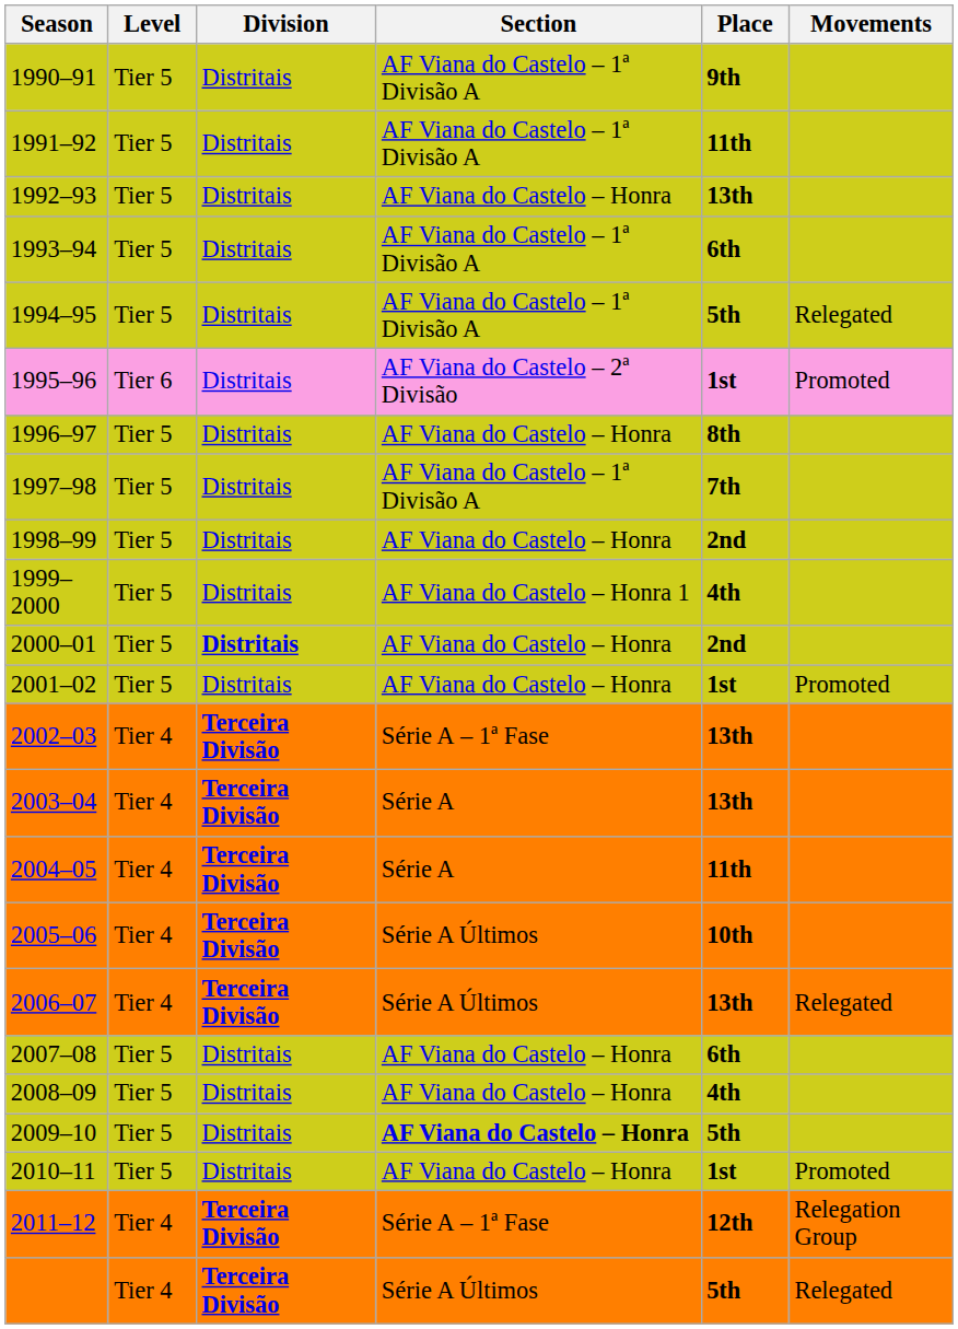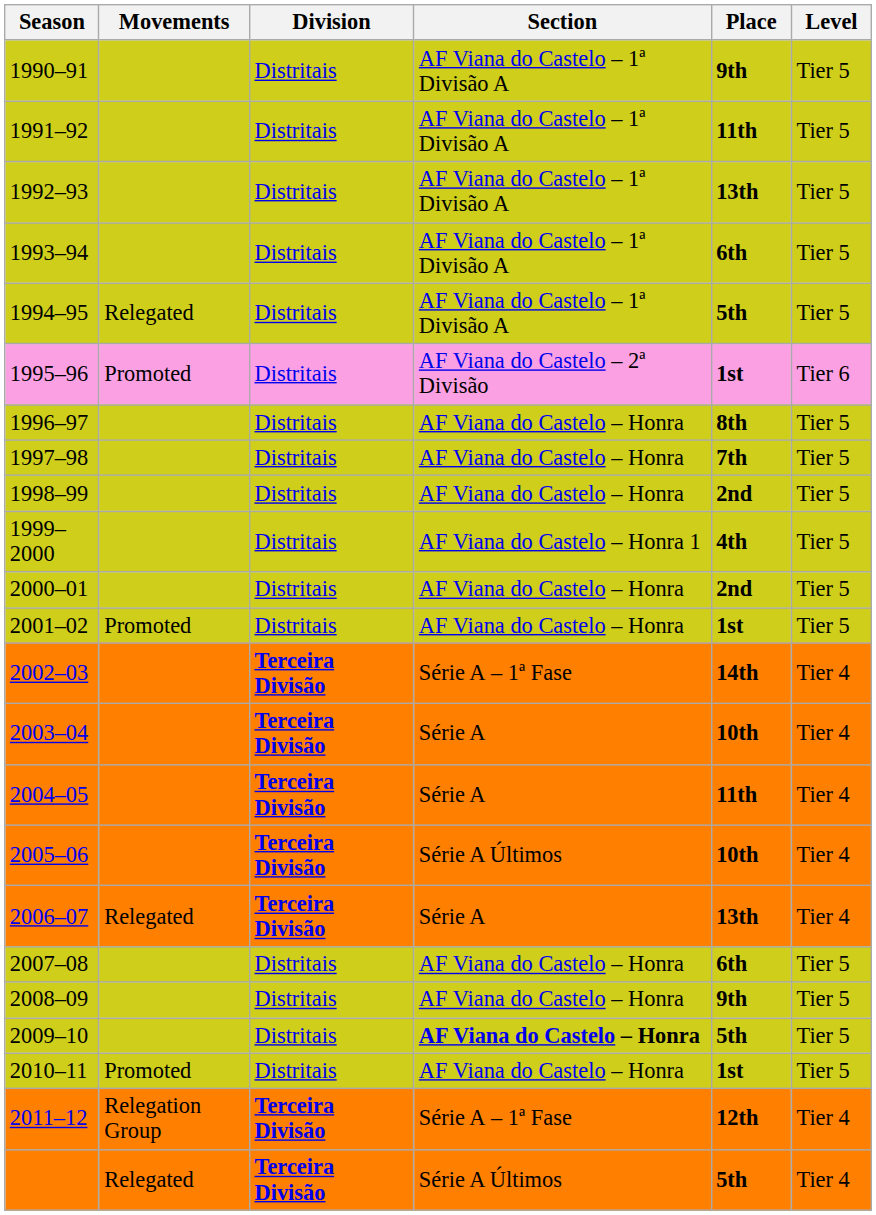 <table class="wikitable" style="text-align: left;">
 <tr>
 <th style="width: 60px;"><strong>Season</strong></th>
-<th style="width: 50px;"><strong>Level</strong></th>
+<th style="width: 100px;"><strong>Movements</strong></th>
 <th style="width: 110px;"><strong>Division</strong></th>
 <th style="width: 205px;"><strong>Section</strong></th>
 <th style="width: 50px;"><strong>Place</strong></th>
-<th style="width: 100px;"><strong>Movements</strong></th>
+<th style="width: 50px;"><strong>Level</strong></th>
 </tr>
 <tr>
 <td style="background:#CECE1B;">1990–91</td>
-<td style="background:#CECE1B;">Tier 5</td>
+<td style="background:#CECE1B;"></td>
 <td style="background:#CECE1B;"><a href='#'>Distritais</a></td>
 <td style="background:#CECE1B;"><a href='#'>AF Viana do Castelo</a> – 1ª Divisão A</td>
 <td style="background:#CECE1B;"><strong>9th</strong></td>
-<td style="background:#CECE1B;"></td>
+<td style="background:#CECE1B;">Tier 5</td>
 </tr>
 <tr>
 <td style="background:#CECE1B;">1991–92</td>
-<td style="background:#CECE1B;">Tier 5</td>
+<td style="background:#CECE1B;"></td>
 <td style="background:#CECE1B;"><a href='#'>Distritais</a></td>
 <td style="background:#CECE1B;"><a href='#'>AF Viana do Castelo</a> – 1ª Divisão A</td>
 <td style="background:#CECE1B;"><strong>11th</strong></td>
-<td style="background:#CECE1B;"></td>
+<td style="background:#CECE1B;">Tier 5</td>
 </tr>
 <tr>
 <td style="background:#CECE1B;">1992–93</td>
+<td style="background:#CECE1B;"></td>
+<td style="background:#CECE1B;"><a href='#'>Distritais</a></td>
+<td style="background:#CECE1B;"><a href='#'>AF Viana do Castelo</a> – 1ª Divisão A</td>
+<td style="background:#CECE1B;"><strong>13th</strong></td>
 <td style="background:#CECE1B;">Tier 5</td>
-<td style="background:#CECE1B;"><a href='#'>Distritais</a></td>
-<td style="background:#CECE1B;"><a href='#'>AF Viana do Castelo</a> – Honra</td>
-<td style="background:#CECE1B;"><strong>13th</strong></td>
-<td style="background:#CECE1B;"></td>
 </tr>
 <tr>
 <td style="background:#CECE1B;">1993–94</td>
-<td style="background:#CECE1B;">Tier 5</td>
+<td style="background:#CECE1B;"></td>
 <td style="background:#CECE1B;"><a href='#'>Distritais</a></td>
 <td style="background:#CECE1B;"><a href='#'>AF Viana do Castelo</a> – 1ª Divisão A</td>
 <td style="background:#CECE1B;"><strong>6th</strong></td>
-<td style="background:#CECE1B;"></td>
+<td style="background:#CECE1B;">Tier 5</td>
 </tr>
 <tr>
 <td style="background:#CECE1B;">1994–95</td>
-<td style="background:#CECE1B;">Tier 5</td>
+<td style="background:#CECE1B;">Relegated</td>
 <td style="background:#CECE1B;"><a href='#'>Distritais</a></td>
 <td style="background:#CECE1B;"><a href='#'>AF Viana do Castelo</a> – 1ª Divisão A</td>
 <td style="background:#CECE1B;"><strong>5th</strong></td>
-<td style="background:#CECE1B;">Relegated</td>
+<td style="background:#CECE1B;">Tier 5</td>
 </tr>
 <tr>
 <td style="background:#FBA0E3;">1995–96</td>
-<td style="background:#FBA0E3;">Tier 6</td>
+<td style="background:#FBA0E3;">Promoted</td>
 <td style="background:#FBA0E3;"><a href='#'>Distritais</a></td>
 <td style="background:#FBA0E3;"><a href='#'>AF Viana do Castelo</a> – 2ª Divisão</td>
 <td style="background:#FBA0E3;"><strong>1st</strong></td>
-<td style="background:#FBA0E3;">Promoted</td>
+<td style="background:#FBA0E3;">Tier 6</td>
 </tr>
 <tr>
 <td style="background:#CECE1B;">1996–97</td>
-<td style="background:#CECE1B;">Tier 5</td>
+<td style="background:#CECE1B;"></td>
 <td style="background:#CECE1B;"><a href='#'>Distritais</a></td>
 <td style="background:#CECE1B;"><a href='#'>AF Viana do Castelo</a> – Honra</td>
 <td style="background:#CECE1B;"><strong>8th</strong></td>
-<td style="background:#CECE1B;"></td>
+<td style="background:#CECE1B;">Tier 5</td>
 </tr>
 <tr>
 <td style="background:#CECE1B;">1997–98</td>
+<td style="background:#CECE1B;"></td>
+<td style="background:#CECE1B;"><a href='#'>Distritais</a></td>
+<td style="background:#CECE1B;"><a href='#'>AF Viana do Castelo</a> – Honra</td>
+<td style="background:#CECE1B;"><strong>7th</strong></td>
 <td style="background:#CECE1B;">Tier 5</td>
-<td style="background:#CECE1B;"><a href='#'>Distritais</a></td>
-<td style="background:#CECE1B;"><a href='#'>AF Viana do Castelo</a> – 1ª Divisão A</td>
-<td style="background:#CECE1B;"><strong>7th</strong></td>
-<td style="background:#CECE1B;"></td>
 </tr>
 <tr>
 <td style="background:#CECE1B;">1998–99</td>
-<td style="background:#CECE1B;">Tier 5</td>
+<td style="background:#CECE1B;"></td>
 <td style="background:#CECE1B;"><a href='#'>Distritais</a></td>
 <td style="background:#CECE1B;"><a href='#'>AF Viana do Castelo</a> – Honra</td>
 <td style="background:#CECE1B;"><strong>2nd</strong></td>
-<td style="background:#CECE1B;"></td>
+<td style="background:#CECE1B;">Tier 5</td>
 </tr>
 <tr>
 <td style="background:#CECE1B;">1999–2000</td>
-<td style="background:#CECE1B;">Tier 5</td>
+<td style="background:#CECE1B;"></td>
 <td style="background:#CECE1B;"><a href='#'>Distritais</a></td>
 <td style="background:#CECE1B;"><a href='#'>AF Viana do Castelo</a> – Honra 1</td>
 <td style="background:#CECE1B;"><strong>4th</strong></td>
-<td style="background:#CECE1B;"></td>
+<td style="background:#CECE1B;">Tier 5</td>
 </tr>
 <tr>
 <td style="background:#CECE1B;">2000–01</td>
-<td style="background:#CECE1B;">Tier 5</td>
-<td style="background:#CECE1B;"><strong><a href='#'>Distritais</a></strong></td>
+<td style="background:#CECE1B;"></td>
+<td style="background:#CECE1B;"><a href='#'>Distritais</a></td>
 <td style="background:#CECE1B;"><a href='#'>AF Viana do Castelo</a> – Honra</td>
 <td style="background:#CECE1B;"><strong>2nd</strong></td>
-<td style="background:#CECE1B;"></td>
+<td style="background:#CECE1B;">Tier 5</td>
 </tr>
 <tr>
 <td style="background:#CECE1B;">2001–02</td>
-<td style="background:#CECE1B;">Tier 5</td>
+<td style="background:#CECE1B;">Promoted</td>
 <td style="background:#CECE1B;"><a href='#'>Distritais</a></td>
 <td style="background:#CECE1B;"><a href='#'>AF Viana do Castelo</a> – Honra</td>
 <td style="background:#CECE1B;"><strong>1st</strong></td>
-<td style="background:#CECE1B;">Promoted</td>
+<td style="background:#CECE1B;">Tier 5</td>
 </tr>
 <tr>
 <td style="background:#FF7F00;"><a href='#'>2002–03</a></td>
-<td style="background:#FF7F00;">Tier 4</td>
+<td style="background:#FF7F00;"></td>
 <td style="background:#FF7F00;"><strong><a href='#'>Terceira Divisão</a></strong></td>
 <td style="background:#FF7F00;">Série A – 1ª Fase</td>
-<td style="background:#FF7F00;"><strong>13th</strong></td>
-<td style="background:#FF7F00;"></td>
+<td style="background:#FF7F00;"><strong>14th</strong></td>
+<td style="background:#FF7F00;">Tier 4</td>
 </tr>
 <tr>
 <td style="background:#FF7F00;"><a href='#'>2003–04</a></td>
+<td style="background:#FF7F00;"></td>
+<td style="background:#FF7F00;"><strong><a href='#'>Terceira Divisão</a></strong></td>
+<td style="background:#FF7F00;">Série A</td>
+<td style="background:#FF7F00;"><strong>10th</strong></td>
 <td style="background:#FF7F00;">Tier 4</td>
+</tr>
+<tr>
+<td style="background:#FF7F00;"><a href='#'>2004–05</a></td>
+<td style="background:#FF7F00;"></td>
+<td style="background:#FF7F00;"><strong><a href='#'>Terceira Divisão</a></strong></td>
+<td style="background:#FF7F00;">Série A</td>
+<td style="background:#FF7F00;"><strong>11th</strong></td>
+<td style="background:#FF7F00;">Tier 4</td>
+</tr>
+<tr>
+<td style="background:#FF7F00;"><a href='#'>2005–06</a></td>
+<td style="background:#FF7F00;"></td>
+<td style="background:#FF7F00;"><strong><a href='#'>Terceira Divisão</a></strong></td>
+<td style="background:#FF7F00;">Série A Últimos</td>
+<td style="background:#FF7F00;"><strong>10th</strong></td>
+<td style="background:#FF7F00;">Tier 4</td>
+</tr>
+<tr>
+<td style="background:#FF7F00;"><a href='#'>2006–07</a></td>
+<td style="background:#FF7F00;">Relegated</td>
 <td style="background:#FF7F00;"><strong><a href='#'>Terceira Divisão</a></strong></td>
 <td style="background:#FF7F00;">Série A</td>
 <td style="background:#FF7F00;"><strong>13th</strong></td>
-<td style="background:#FF7F00;"></td>
-</tr>
-<tr>
-<td style="background:#FF7F00;"><a href='#'>2004–05</a></td>
 <td style="background:#FF7F00;">Tier 4</td>
-<td style="background:#FF7F00;"><strong><a href='#'>Terceira Divisão</a></strong></td>
-<td style="background:#FF7F00;">Série A</td>
-<td style="background:#FF7F00;"><strong>11th</strong></td>
-<td style="background:#FF7F00;"></td>
-</tr>
-<tr>
-<td style="background:#FF7F00;"><a href='#'>2005–06</a></td>
-<td style="background:#FF7F00;">Tier 4</td>
-<td style="background:#FF7F00;"><strong><a href='#'>Terceira Divisão</a></strong></td>
-<td style="background:#FF7F00;">Série A Últimos</td>
-<td style="background:#FF7F00;"><strong>10th</strong></td>
-<td style="background:#FF7F00;"></td>
-</tr>
-<tr>
-<td style="background:#FF7F00;"><a href='#'>2006–07</a></td>
-<td style="background:#FF7F00;">Tier 4</td>
-<td style="background:#FF7F00;"><strong><a href='#'>Terceira Divisão</a></strong></td>
-<td style="background:#FF7F00;">Série A Últimos</td>
-<td style="background:#FF7F00;"><strong>13th</strong></td>
-<td style="background:#FF7F00;">Relegated</td>
 </tr>
 <tr>
 <td style="background:#CECE1B;">2007–08</td>
-<td style="background:#CECE1B;">Tier 5</td>
+<td style="background:#CECE1B;"></td>
 <td style="background:#CECE1B;"><a href='#'>Distritais</a></td>
 <td style="background:#CECE1B;"><a href='#'>AF Viana do Castelo</a> – Honra</td>
 <td style="background:#CECE1B;"><strong>6th</strong></td>
-<td style="background:#CECE1B;"></td>
+<td style="background:#CECE1B;">Tier 5</td>
 </tr>
 <tr>
 <td style="background:#CECE1B;">2008–09</td>
-<td style="background:#CECE1B;">Tier 5</td>
+<td style="background:#CECE1B;"></td>
 <td style="background:#CECE1B;"><a href='#'>Distritais</a></td>
 <td style="background:#CECE1B;"><a href='#'>AF Viana do Castelo</a> – Honra</td>
-<td style="background:#CECE1B;"><strong>4th</strong></td>
-<td style="background:#CECE1B;"></td>
+<td style="background:#CECE1B;"><strong>9th</strong></td>
+<td style="background:#CECE1B;">Tier 5</td>
 </tr>
 <tr>
 <td style="background:#CECE1B;">2009–10</td>
-<td style="background:#CECE1B;">Tier 5</td>
+<td style="background:#CECE1B;"></td>
 <td style="background:#CECE1B;"><a href='#'>Distritais</a></td>
 <td style="background:#CECE1B;"><strong><a href='#'>AF Viana do Castelo</a> – Honra</strong></td>
 <td style="background:#CECE1B;"><strong>5th</strong></td>
-<td style="background:#CECE1B;"></td>
+<td style="background:#CECE1B;">Tier 5</td>
 </tr>
 <tr>
 <td style="background:#CECE1B;">2010–11</td>
-<td style="background:#CECE1B;">Tier 5</td>
+<td style="background:#CECE1B;">Promoted</td>
 <td style="background:#CECE1B;"><a href='#'>Distritais</a></td>
 <td style="background:#CECE1B;"><a href='#'>AF Viana do Castelo</a> – Honra</td>
 <td style="background:#CECE1B;"><strong>1st</strong></td>
-<td style="background:#CECE1B;">Promoted</td>
+<td style="background:#CECE1B;">Tier 5</td>
 </tr>
 <tr>
 <td style="background:#FF7F00;"><a href='#'>2011–12</a></td>
-<td style="background:#FF7F00;">Tier 4</td>
+<td style="background:#FF7F00;">Relegation Group</td>
 <td style="background:#FF7F00;"><strong><a href='#'>Terceira Divisão</a></strong></td>
 <td style="background:#FF7F00;">Série A – 1ª Fase</td>
 <td style="background:#FF7F00;"><strong>12th</strong></td>
-<td style="background:#FF7F00;">Relegation Group</td>
+<td style="background:#FF7F00;">Tier 4</td>
 </tr>
 <tr>
 <td style="background:#FF7F00;"></td>
-<td style="background:#FF7F00;">Tier 4</td>
+<td style="background:#FF7F00;">Relegated</td>
 <td style="background:#FF7F00;"><strong><a href='#'>Terceira Divisão</a></strong></td>
 <td style="background:#FF7F00;">Série A Últimos</td>
 <td style="background:#FF7F00;"><strong>5th</strong></td>
-<td style="background:#FF7F00;">Relegated</td>
+<td style="background:#FF7F00;">Tier 4</td>
 </tr>
 </table>
